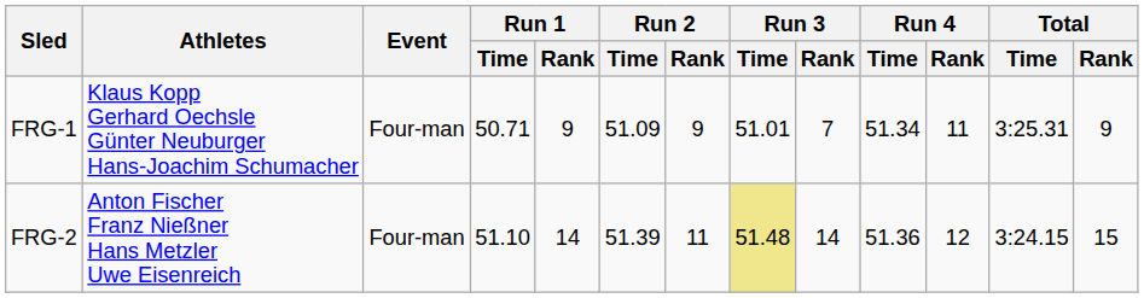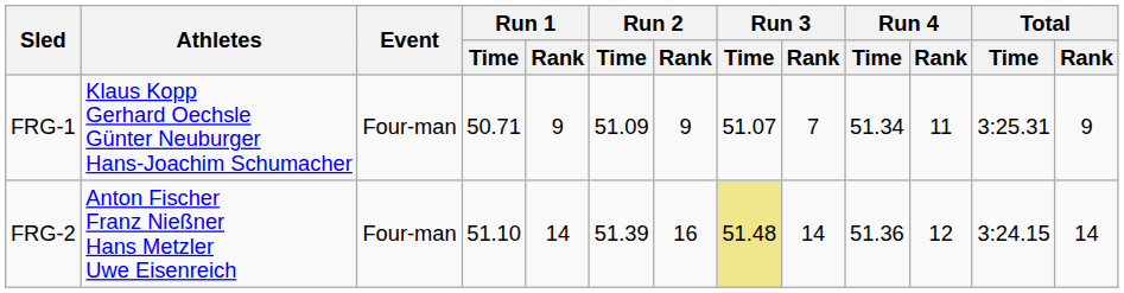 <table class="wikitable"  border="1" style="font-size:90%">
 <tr>
 <th rowspan="2">Sled</th>
 <th rowspan="2">Athletes</th>
 <th rowspan="2">Event</th>
 <th colspan="2">Run 1</th>
 <th colspan="2">Run 2</th>
 <th colspan="2">Run 3</th>
 <th colspan="2">Run 4</th>
 <th colspan="2">Total</th>
 </tr>
 <tr>
 <th>Time</th>
 <th>Rank</th>
 <th>Time</th>
 <th>Rank</th>
 <th>Time</th>
 <th>Rank</th>
 <th>Time</th>
 <th>Rank</th>
 <th>Time</th>
 <th>Rank</th>
 </tr>
 <tr>
 <td align="center">FRG-1</td>
 <td><a href='#'>Klaus Kopp</a><br><a href='#'>Gerhard Oechsle</a><br><a href='#'>Günter Neuburger</a><br><a href='#'>Hans-Joachim Schumacher</a></td>
 <td>Four-man</td>
 <td align="center">50.71</td>
 <td align="center">9</td>
 <td align="center">51.09</td>
 <td align="center">9</td>
-<td align="center">51.01</td>
+<td align="center">51.07</td>
 <td align="center">7</td>
 <td align="center">51.34</td>
 <td align="center">11</td>
 <td align="center">3:25.31</td>
 <td align="center">9</td>
 </tr>
 <tr>
 <td align="center">FRG-2</td>
 <td><a href='#'>Anton Fischer</a><br><a href='#'>Franz Nießner</a><br><a href='#'>Hans Metzler</a><br><a href='#'>Uwe Eisenreich</a></td>
 <td>Four-man</td>
 <td align="center">51.10</td>
 <td align="center">14</td>
 <td align="center">51.39</td>
-<td align="center">11</td>
+<td align="center">16</td>
 <td align="center" style="background: khaki;">51.48</td>
 <td align="center">14</td>
 <td align="center">51.36</td>
 <td align="center">12</td>
 <td align="center">3:24.15</td>
-<td align="center">15</td>
+<td align="center">14</td>
 </tr>
 </table>
